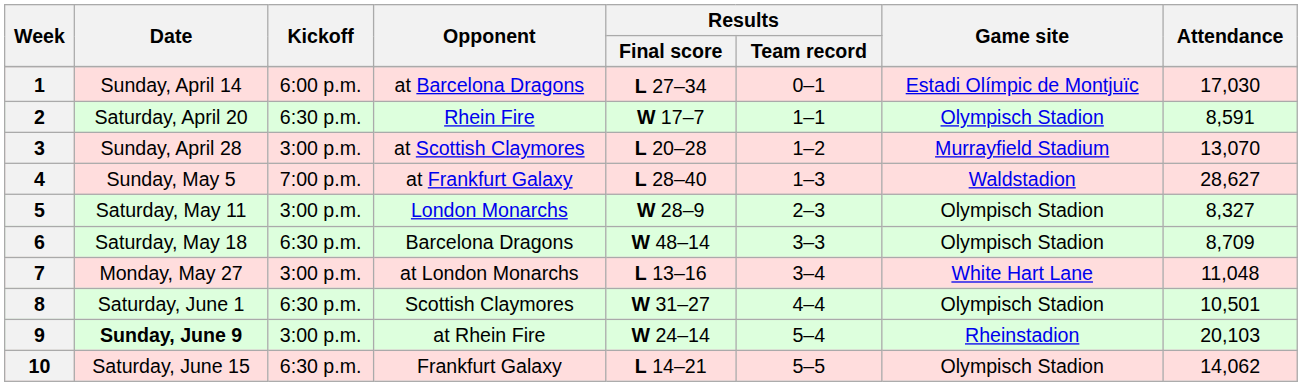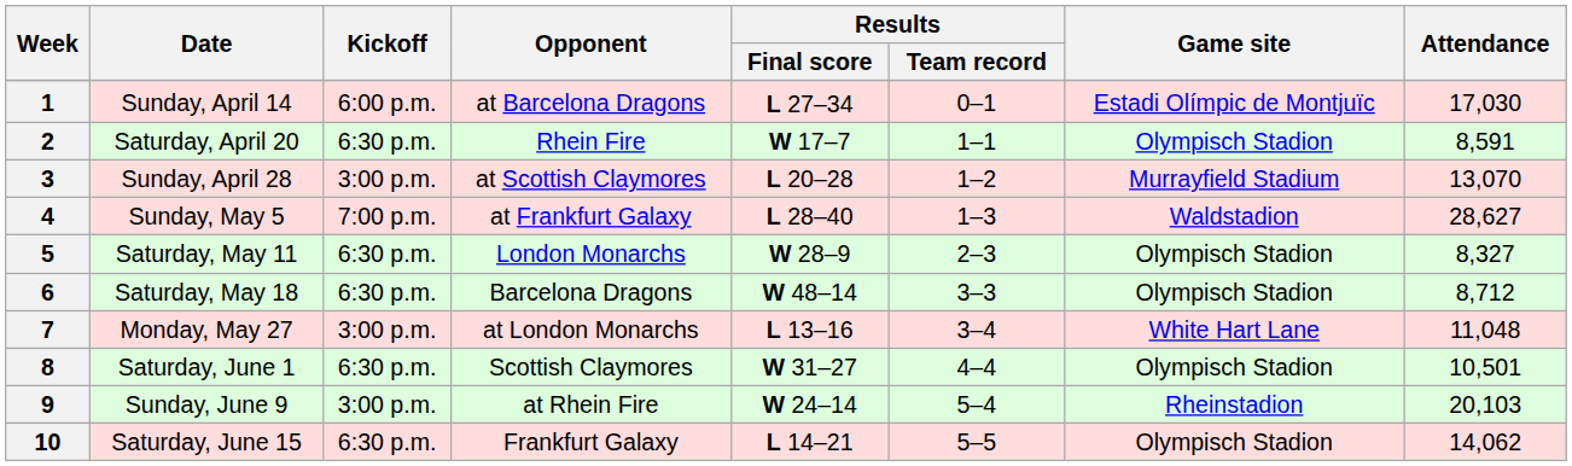 <table class="wikitable" style="font-size:95%; text-align:center; width:66em">
 <tr>
 <th rowspan="2">Week</th>
 <th rowspan="2">Date</th>
 <th rowspan="2">Kickoff </th>
 <th rowspan="2">Opponent</th>
 <th colspan="2">Results</th>
 <th rowspan="2">Game site</th>
 <th rowspan="2">Attendance</th>
 </tr>
 <tr>
 <th>Final score</th>
 <th>Team record</th>
 </tr>
 <tr>
 </tr>
 <tr bgcolor="#FFDDDD">
 <th>1</th>
 <td>Sunday, April 14</td>
 <td>6:00 p.m.</td>
 <td>at <a href='#'>Barcelona Dragons</a></td>
 <td><strong>L</strong> 27–34 <sup></sup></td>
 <td>0–1</td>
 <td><a href='#'>Estadi Olímpic de Montjuïc</a></td>
 <td>17,030</td>
 </tr>
 <tr bgcolor="#DDFFDD">
 <th>2</th>
 <td>Saturday, April 20</td>
 <td>6:30 p.m.</td>
 <td><a href='#'>Rhein Fire</a></td>
 <td><strong>W</strong> 17–7</td>
 <td>1–1</td>
 <td><a href='#'>Olympisch Stadion</a></td>
 <td>8,591</td>
 </tr>
 <tr bgcolor="#FFDDDD">
 <th>3</th>
 <td>Sunday, April 28</td>
 <td>3:00 p.m.</td>
 <td>at <a href='#'>Scottish Claymores</a></td>
 <td><strong>L</strong> 20–28</td>
 <td>1–2</td>
 <td><a href='#'>Murrayfield Stadium</a></td>
 <td>13,070</td>
 </tr>
 <tr bgcolor="#FFDDDD">
 <th>4</th>
 <td>Sunday, May 5</td>
 <td>7:00 p.m.</td>
 <td>at <a href='#'>Frankfurt Galaxy</a></td>
 <td><strong>L</strong> 28–40</td>
 <td>1–3</td>
 <td><a href='#'>Waldstadion</a></td>
 <td>28,627</td>
 </tr>
 <tr bgcolor="#DDFFDD">
 <th>5</th>
 <td>Saturday, May 11</td>
-<td>3:00 p.m.</td>
+<td>6:30 p.m.</td>
 <td><a href='#'>London Monarchs</a></td>
 <td><strong>W</strong> 28–9</td>
 <td>2–3</td>
 <td>Olympisch Stadion</td>
 <td>8,327</td>
 </tr>
 <tr bgcolor="#DDFFDD">
 <th>6</th>
 <td>Saturday, May 18</td>
 <td>6:30 p.m.</td>
 <td>Barcelona Dragons</td>
 <td><strong>W</strong> 48–14</td>
 <td>3–3</td>
 <td>Olympisch Stadion</td>
-<td>8,709</td>
+<td>8,712</td>
 </tr>
 <tr bgcolor="#FFDDDD">
 <th>7</th>
 <td>Monday, May 27</td>
 <td>3:00 p.m.</td>
 <td>at London Monarchs</td>
 <td><strong>L</strong> 13–16</td>
 <td>3–4</td>
 <td><a href='#'>White Hart Lane</a></td>
 <td>11,048</td>
 </tr>
 <tr bgcolor="#DDFFDD">
 <th>8</th>
 <td>Saturday, June 1</td>
 <td>6:30 p.m.</td>
 <td>Scottish Claymores</td>
 <td><strong>W</strong> 31–27</td>
 <td>4–4</td>
 <td>Olympisch Stadion</td>
 <td>10,501</td>
 </tr>
 <tr bgcolor="#DDFFDD">
 <th>9</th>
-<td><strong>Sunday, June 9</strong></td>
+<td>Sunday, June 9</td>
 <td>3:00 p.m.</td>
 <td>at Rhein Fire</td>
 <td><strong>W</strong> 24–14</td>
 <td>5–4</td>
 <td><a href='#'>Rheinstadion</a></td>
 <td>20,103</td>
 </tr>
 <tr bgcolor="#FFDDDD">
 <th>10</th>
 <td>Saturday, June 15</td>
 <td>6:30 p.m.</td>
 <td>Frankfurt Galaxy</td>
 <td><strong>L</strong> 14–21</td>
 <td>5–5</td>
 <td>Olympisch Stadion</td>
 <td>14,062</td>
 </tr>
 </table>
